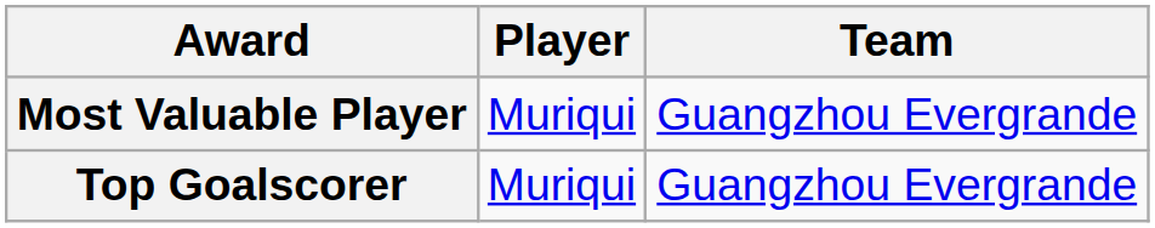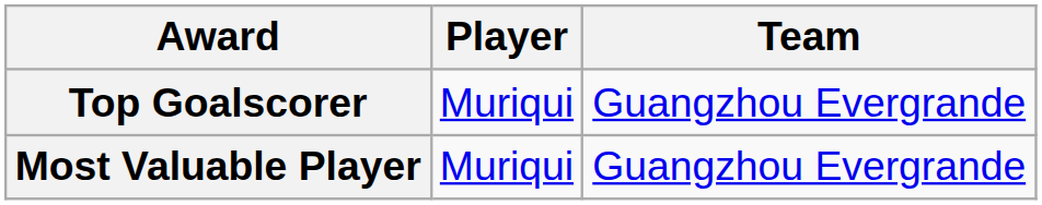 <table class="wikitable" style="text-align:center">
 <tr>
 <th>Award</th>
 <th>Player</th>
 <th>Team</th>
 </tr>
 <tr>
+<th>Top Goalscorer</th>
+<td align=left> <a href='#'>Muriqui</a></td>
+<td align=left> <a href='#'>Guangzhou Evergrande</a></td>
+</tr>
+<tr>
 <th>Most Valuable Player</th>
 <td align=left> <a href='#'>Muriqui</a></td>
 <td align=left> <a href='#'>Guangzhou Evergrande</a></td>
 </tr>
-<tr>
-<th>Top Goalscorer</th>
-<td align=left> <a href='#'>Muriqui</a></td>
-<td align=left> <a href='#'>Guangzhou Evergrande</a></td>
-</tr>
 </table>
